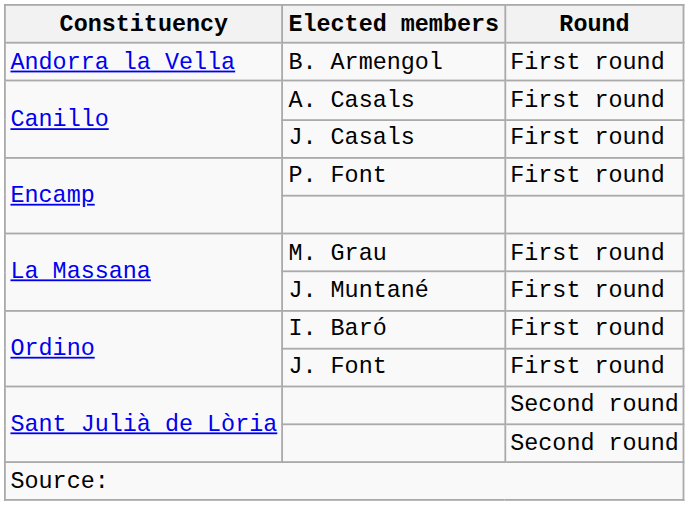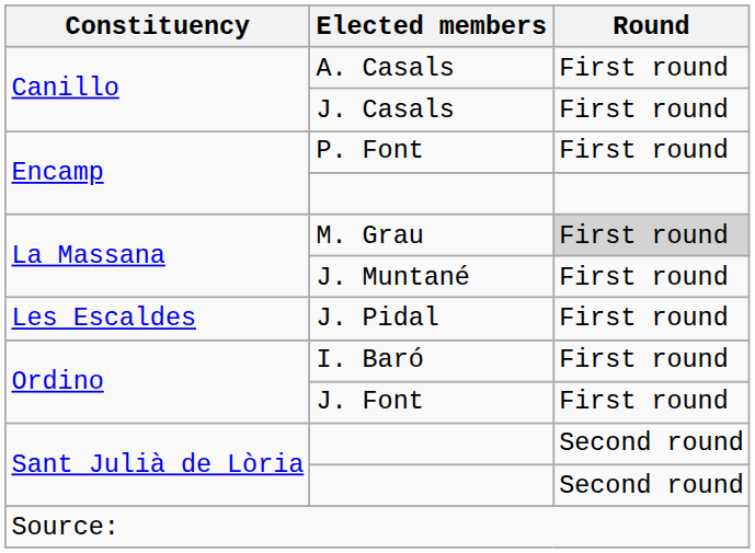 <table class=wikitable>
 <tr>
 <th>Constituency</th>
 <th>Elected members</th>
 <th>Round</th>
-</tr>
-<tr>
-<td><a href='#'>Andorra la Vella</a></td>
-<td>B. Armengol</td>
-<td>First round</td>
 </tr>
 <tr>
 <td rowspan=2><a href='#'>Canillo</a></td>
 <td>A. Casals</td>
 <td>First round</td>
 </tr>
 <tr>
 <td>J. Casals</td>
 <td>First round</td>
 </tr>
 <tr>
 <td rowspan=2><a href='#'>Encamp</a></td>
 <td>P. Font</td>
 <td>First round</td>
 </tr>
 <tr>
 <td> </td>
 <td></td>
 </tr>
 <tr>
 <td rowspan=2><a href='#'>La Massana</a></td>
 <td>M. Grau</td>
+<td style="background: lightgrey;">First round</td>
+</tr>
+<tr>
+<td>J. Muntané</td>
 <td>First round</td>
 </tr>
 <tr>
-<td>J. Muntané</td>
+<td><a href='#'>Les Escaldes</a></td>
+<td>J. Pidal</td>
 <td>First round</td>
 </tr>
 <tr>
 <td rowspan=2><a href='#'>Ordino</a></td>
 <td>I. Baró</td>
 <td>First round</td>
 </tr>
 <tr>
 <td>J. Font</td>
 <td>First round</td>
 </tr>
 <tr>
 <td rowspan=2><a href='#'>Sant Julià de Lòria</a></td>
 <td></td>
 <td>Second round</td>
 </tr>
 <tr>
 <td></td>
 <td>Second round</td>
 </tr>
 <tr>
 <td colspan=3>Source: </td>
 </tr>
 </table>
